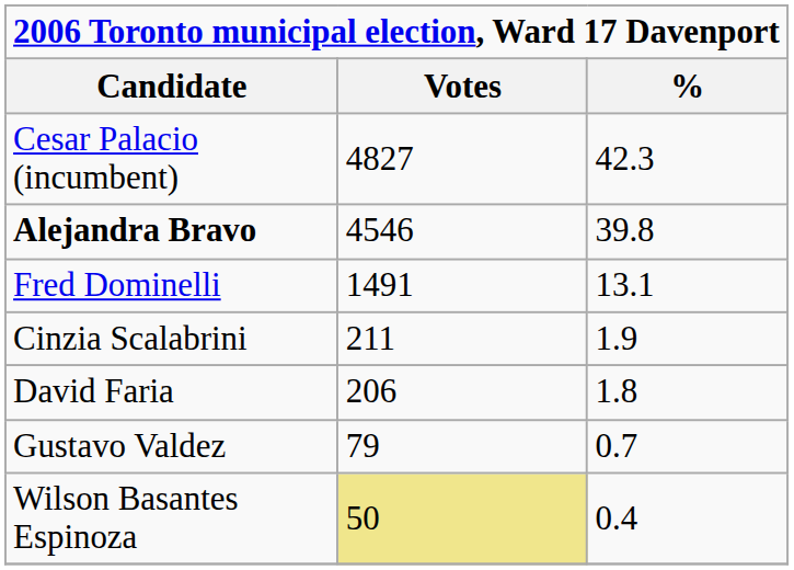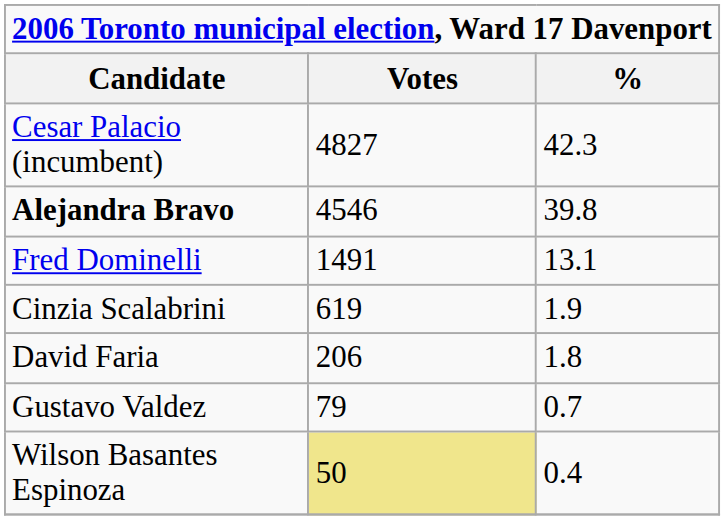 <table class="wikitable">
 <tr>
 <td colspan="3"><strong><a href='#'>2006 Toronto municipal election</a>, Ward 17 Davenport</strong></td>
 </tr>
 <tr>
 <th bgcolor="#DDDDFF" width="150px">Candidate</th>
 <th bgcolor="#DDDDFF">Votes</th>
 <th bgcolor="#DDDDFF">%</th>
 </tr>
 <tr>
 <td><a href='#'>Cesar Palacio</a> (incumbent)</td>
 <td>4827</td>
 <td>42.3</td>
 </tr>
 <tr>
 <td><strong>Alejandra Bravo</strong></td>
 <td>4546</td>
 <td>39.8</td>
 </tr>
 <tr>
 <td><a href='#'>Fred Dominelli</a></td>
 <td>1491</td>
 <td>13.1</td>
 </tr>
 <tr>
 <td>Cinzia Scalabrini</td>
-<td>211</td>
+<td>619</td>
 <td>1.9</td>
 </tr>
 <tr>
 <td>David Faria</td>
 <td>206</td>
 <td>1.8</td>
 </tr>
 <tr>
 <td>Gustavo Valdez</td>
 <td>79</td>
 <td>0.7</td>
 </tr>
 <tr>
 <td>Wilson Basantes Espinoza</td>
 <td style="background: khaki;">50</td>
 <td>0.4</td>
 </tr>
 <tr>
 </tr>
 </table>
